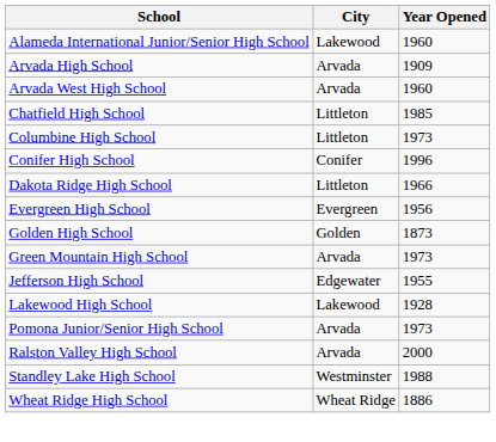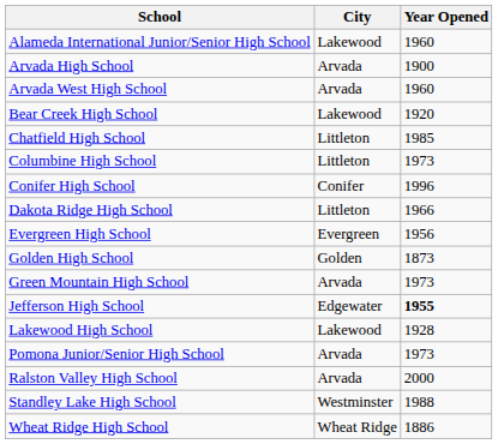 <table class="wikitable sortable">
 <tr>
 <th>School</th>
 <th>City</th>
 <th>Year Opened</th>
 </tr>
 <tr>
 <td><a href='#'>Alameda International Junior/Senior High School</a></td>
 <td>Lakewood</td>
 <td>1960</td>
 </tr>
 <tr>
 <td><a href='#'>Arvada High School</a></td>
 <td>Arvada</td>
-<td>1909</td>
+<td>1900</td>
 </tr>
 <tr>
 <td><a href='#'>Arvada West High School</a></td>
 <td>Arvada</td>
 <td>1960</td>
+</tr>
+<tr>
+<td><a href='#'>Bear Creek High School</a></td>
+<td>Lakewood</td>
+<td>1920</td>
 </tr>
 <tr>
 <td><a href='#'>Chatfield High School</a></td>
 <td>Littleton</td>
 <td>1985</td>
 </tr>
 <tr>
 <td><a href='#'>Columbine High School</a></td>
 <td>Littleton</td>
 <td>1973</td>
 </tr>
 <tr>
 <td><a href='#'>Conifer High School</a></td>
 <td>Conifer</td>
 <td>1996</td>
 </tr>
 <tr>
 <td><a href='#'>Dakota Ridge High School</a></td>
 <td>Littleton</td>
 <td>1966</td>
 </tr>
 <tr>
 <td><a href='#'>Evergreen High School</a></td>
 <td>Evergreen</td>
 <td>1956</td>
 </tr>
 <tr>
 <td><a href='#'>Golden High School</a></td>
 <td>Golden</td>
 <td>1873</td>
 </tr>
 <tr>
 <td><a href='#'>Green Mountain High School</a></td>
 <td>Arvada</td>
 <td>1973</td>
 </tr>
 <tr>
 <td><a href='#'>Jefferson High School</a></td>
 <td>Edgewater</td>
-<td>1955</td>
+<td><strong>1955</strong></td>
 </tr>
 <tr>
 <td><a href='#'>Lakewood High School</a></td>
 <td>Lakewood</td>
 <td>1928</td>
 </tr>
 <tr>
 <td><a href='#'>Pomona Junior/Senior High School</a></td>
 <td>Arvada</td>
 <td>1973</td>
 </tr>
 <tr>
 <td><a href='#'>Ralston Valley High School</a></td>
 <td>Arvada</td>
 <td>2000</td>
 </tr>
 <tr>
 <td><a href='#'>Standley Lake High School</a></td>
 <td>Westminster</td>
 <td>1988</td>
 </tr>
 <tr>
 <td><a href='#'>Wheat Ridge High School</a></td>
 <td>Wheat Ridge</td>
 <td>1886</td>
 </tr>
 </table>
